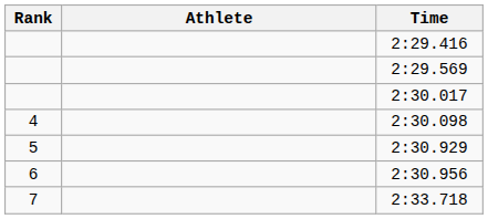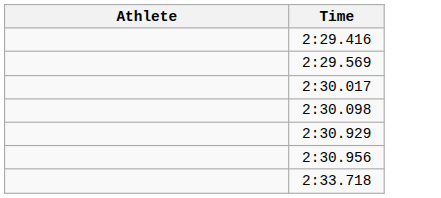 <table class=wikitable style="text-align:center">
 <tr>
-<th width=40>Rank</th>
 <th width=250>Athlete</th>
 <th width=80>Time</th>
 </tr>
 <tr>
-<td></td>
 <td align=left></td>
 <td>2:29.416</td>
 </tr>
 <tr>
-<td></td>
 <td align=left></td>
 <td>2:29.569</td>
 </tr>
 <tr>
-<td></td>
 <td align=left></td>
 <td>2:30.017</td>
 </tr>
 <tr>
-<td>4</td>
 <td align=left></td>
 <td>2:30.098</td>
 </tr>
 <tr>
-<td>5</td>
 <td align=left></td>
 <td>2:30.929</td>
 </tr>
 <tr>
-<td>6</td>
 <td align=left></td>
 <td>2:30.956</td>
 </tr>
 <tr>
-<td>7</td>
 <td align=left></td>
 <td>2:33.718</td>
 </tr>
 </table>
